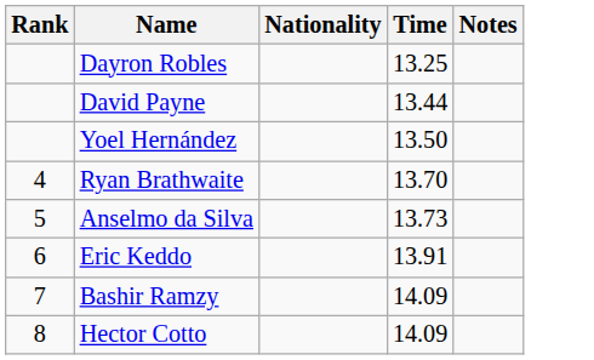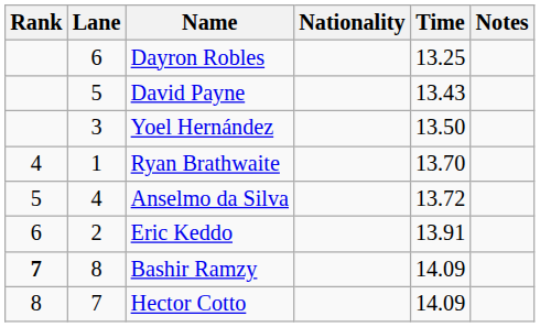 <table class="wikitable sortable" style="text-align:center">
 <tr>
 <th>Rank</th>
+<th>Lane</th>
 <th>Name</th>
 <th>Nationality</th>
 <th>Time</th>
 <th>Notes</th>
 </tr>
 <tr>
 <td></td>
+<td>6</td>
 <td align=left><a href='#'>Dayron Robles</a></td>
 <td align=left></td>
 <td>13.25</td>
 <td></td>
 </tr>
 <tr>
 <td></td>
+<td>5</td>
 <td align=left><a href='#'>David Payne</a></td>
 <td align=left></td>
-<td>13.44</td>
+<td>13.43</td>
 <td></td>
 </tr>
 <tr>
 <td></td>
+<td>3</td>
 <td align=left><a href='#'>Yoel Hernández</a></td>
 <td align=left></td>
 <td>13.50</td>
 <td></td>
 </tr>
 <tr>
 <td>4</td>
+<td>1</td>
 <td align=left><a href='#'>Ryan Brathwaite</a></td>
 <td align=left></td>
 <td>13.70</td>
 <td></td>
 </tr>
 <tr>
 <td>5</td>
+<td>4</td>
 <td align=left><a href='#'>Anselmo da Silva</a></td>
 <td align=left></td>
-<td>13.73</td>
+<td>13.72</td>
 <td></td>
 </tr>
 <tr>
 <td>6</td>
+<td>2</td>
 <td align=left><a href='#'>Eric Keddo</a></td>
 <td align=left></td>
 <td>13.91</td>
 <td></td>
 </tr>
 <tr>
-<td>7</td>
+<td><strong>7</strong></td>
+<td>8</td>
 <td align=left><a href='#'>Bashir Ramzy</a></td>
 <td align=left></td>
 <td>14.09</td>
 <td></td>
 </tr>
 <tr>
 <td>8</td>
+<td>7</td>
 <td align=left><a href='#'>Hector Cotto</a></td>
 <td align=left></td>
 <td>14.09</td>
 <td></td>
 </tr>
 </table>
